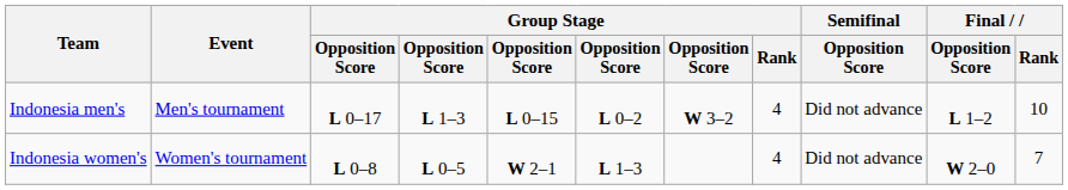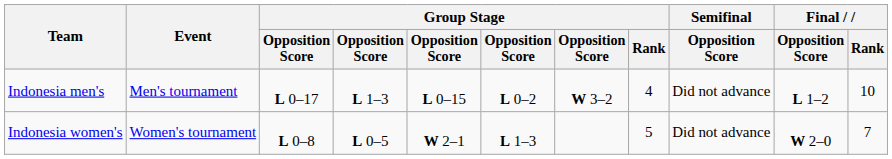 <table class=wikitable style=font-size:90%;text-align:center>
 <tr>
 <th rowspan=2>Team</th>
 <th rowspan=2>Event</th>
 <th colspan=6>Group Stage</th>
 <th>Semifinal</th>
 <th colspan=2>Final /  / </th>
 </tr>
 <tr style=font-size:95%>
 <th>Opposition<br>Score</th>
 <th>Opposition<br>Score</th>
 <th>Opposition<br>Score</th>
 <th>Opposition<br>Score</th>
 <th>Opposition<br>Score</th>
 <th>Rank</th>
 <th>Opposition<br>Score</th>
 <th>Opposition<br>Score</th>
 <th>Rank</th>
 </tr>
 <tr>
 <td align=left><a href='#'>Indonesia men's</a></td>
 <td align=left><a href='#'>Men's tournament</a></td>
 <td><br><strong>L</strong> 0–17</td>
 <td><br><strong>L</strong> 1–3</td>
 <td><br><strong>L</strong> 0–15</td>
 <td><br><strong>L</strong> 0–2</td>
 <td><br><strong>W</strong> 3–2</td>
 <td>4</td>
 <td>Did not advance</td>
 <td><br><strong>L</strong> 1–2</td>
 <td>10</td>
 </tr>
 <tr>
 <td align=left><a href='#'>Indonesia women's</a></td>
 <td align=left><a href='#'>Women's tournament</a></td>
 <td><br><strong>L</strong> 0–8</td>
 <td><br><strong>L</strong> 0–5</td>
 <td><br><strong>W</strong> 2–1</td>
 <td><br><strong>L</strong> 1–3</td>
 <td></td>
-<td>4</td>
+<td>5</td>
 <td>Did not advance</td>
 <td><br><strong>W</strong> 2–0</td>
 <td>7</td>
 </tr>
 </table>
